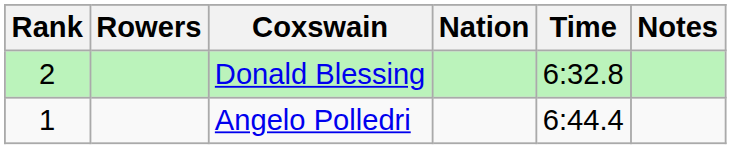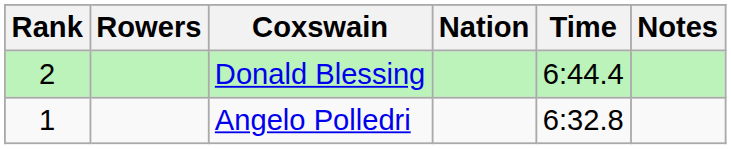 <table class="wikitable sortable" style="text-align:center">
 <tr>
 <th>Rank</th>
 <th>Rowers</th>
 <th>Coxswain</th>
 <th>Nation</th>
 <th>Time</th>
 <th>Notes</th>
 </tr>
 <tr bgcolor=bbf3bb>
 <td>2</td>
 <td align=left></td>
 <td align=left><a href='#'>Donald Blessing</a></td>
 <td align=left></td>
-<td>6:32.8</td>
+<td>6:44.4</td>
 <td></td>
 </tr>
 <tr>
 <td>1</td>
 <td align=left></td>
 <td align=left><a href='#'>Angelo Polledri</a></td>
 <td align=left></td>
-<td>6:44.4</td>
+<td>6:32.8</td>
 <td></td>
 </tr>
 </table>
